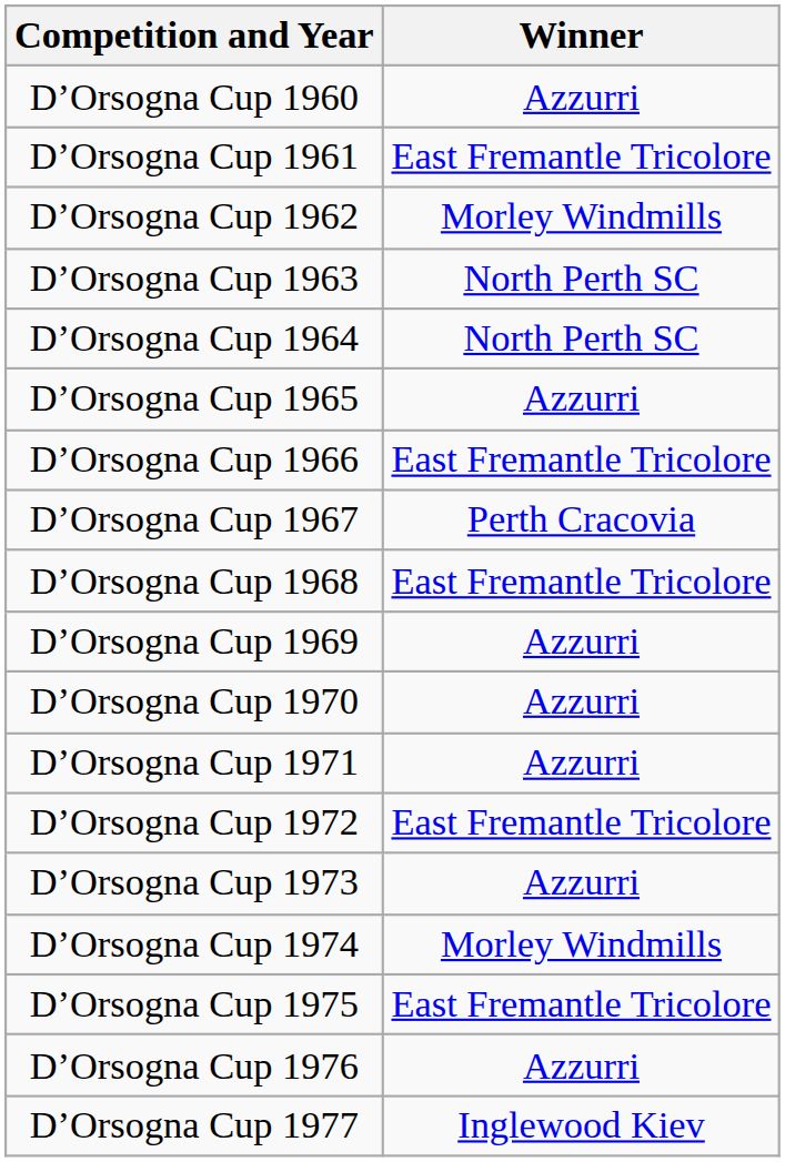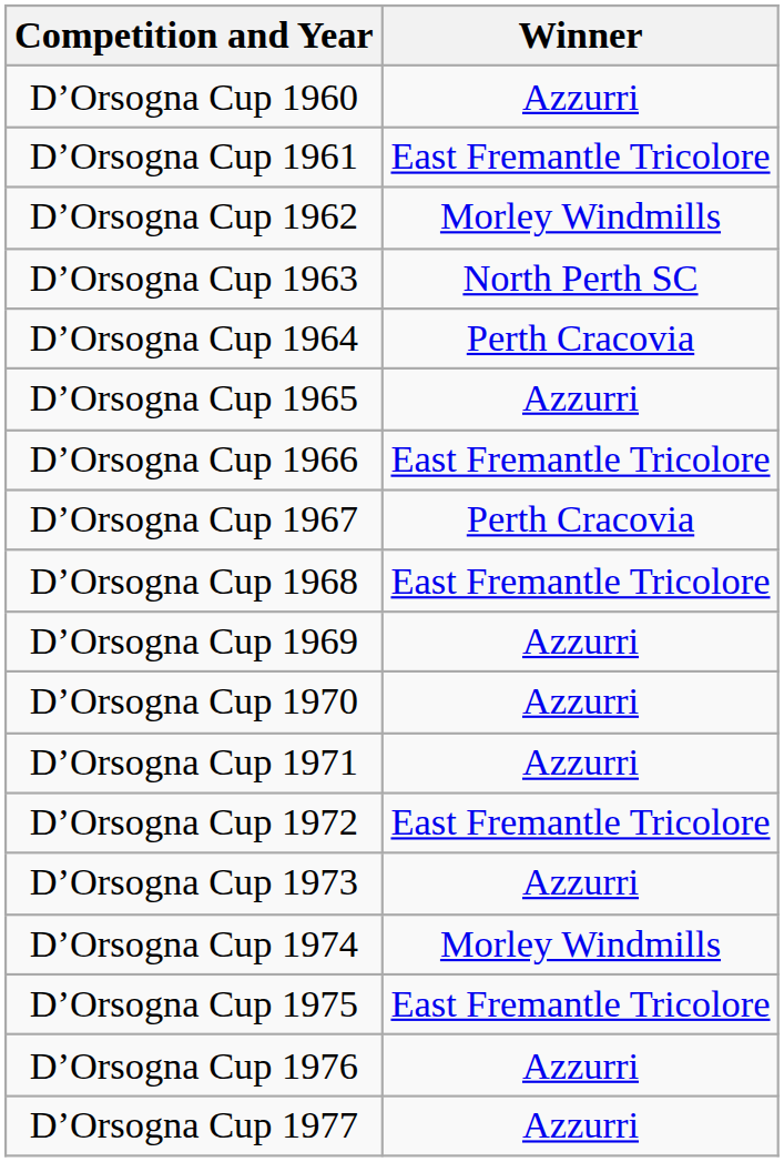 <table class="wikitable" style="text-align:center">
 <tr>
 <th>Competition and Year</th>
 <th>Winner</th>
 </tr>
 <tr>
 <td>D’Orsogna Cup 1960</td>
 <td><a href='#'>Azzurri</a></td>
 </tr>
 <tr>
 <td>D’Orsogna Cup 1961</td>
 <td><a href='#'>East Fremantle Tricolore</a></td>
 </tr>
 <tr>
 <td>D’Orsogna Cup 1962</td>
 <td><a href='#'>Morley Windmills</a></td>
 </tr>
 <tr>
 <td>D’Orsogna Cup 1963</td>
 <td><a href='#'>North Perth SC</a></td>
 </tr>
 <tr>
 <td>D’Orsogna Cup 1964</td>
-<td><a href='#'>North Perth SC</a></td>
+<td><a href='#'>Perth Cracovia</a></td>
 </tr>
 <tr>
 <td>D’Orsogna Cup 1965</td>
 <td><a href='#'>Azzurri</a></td>
 </tr>
 <tr>
 <td>D’Orsogna Cup 1966</td>
 <td><a href='#'>East Fremantle Tricolore</a></td>
 </tr>
 <tr>
 <td>D’Orsogna Cup 1967</td>
 <td><a href='#'>Perth Cracovia</a></td>
 </tr>
 <tr>
 <td>D’Orsogna Cup 1968</td>
 <td><a href='#'>East Fremantle Tricolore</a></td>
 </tr>
 <tr>
 <td>D’Orsogna Cup 1969</td>
 <td><a href='#'>Azzurri</a></td>
 </tr>
 <tr>
 <td>D’Orsogna Cup 1970</td>
 <td><a href='#'>Azzurri</a></td>
 </tr>
 <tr>
 <td>D’Orsogna Cup 1971</td>
 <td><a href='#'>Azzurri</a></td>
 </tr>
 <tr>
 <td>D’Orsogna Cup 1972</td>
 <td><a href='#'>East Fremantle Tricolore</a></td>
 </tr>
 <tr>
 <td>D’Orsogna Cup 1973</td>
 <td><a href='#'>Azzurri</a></td>
 </tr>
 <tr>
 <td>D’Orsogna Cup 1974</td>
 <td><a href='#'>Morley Windmills</a></td>
 </tr>
 <tr>
 <td>D’Orsogna Cup 1975</td>
 <td><a href='#'>East Fremantle Tricolore</a></td>
 </tr>
 <tr>
 <td>D’Orsogna Cup 1976</td>
 <td><a href='#'>Azzurri</a></td>
 </tr>
 <tr>
 <td>D’Orsogna Cup 1977</td>
-<td><a href='#'>Inglewood Kiev</a></td>
+<td><a href='#'>Azzurri</a></td>
 </tr>
 </table>
